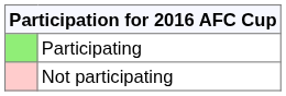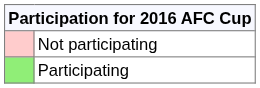 <table cellpadding=3 cellspacing=0 border=1 style="font-size:95%; border:gray solid 1px; border-collapse:collapse">
 <tr>
 <th bgcolor=#f7f8ff colspan=2>Participation for 2016 AFC Cup</th>
 </tr>
 <tr>
+<td bgcolor=#ffcccc width=20></td>
+<td>Not participating</td>
+</tr>
+<tr>
 <td bgcolor=#90ee77 width=20></td>
 <td>Participating</td>
 </tr>
-<tr>
-<td bgcolor=#ffcccc width=20></td>
-<td>Not participating</td>
-</tr>
 </table>
